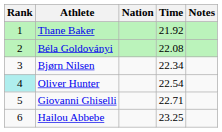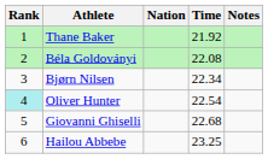 <table class="wikitable sortable" style="text-align:center">
 <tr>
 <th>Rank</th>
 <th>Athlete</th>
 <th>Nation</th>
 <th>Time</th>
 <th>Notes</th>
 </tr>
 <tr bgcolor=bbf3bb>
 <td>1</td>
 <td align=left><a href='#'>Thane Baker</a></td>
 <td align=left></td>
 <td>21.92</td>
 <td></td>
 </tr>
 <tr bgcolor=bbf3bb>
 <td>2</td>
 <td align=left><a href='#'>Béla Goldoványi</a></td>
 <td align=left></td>
 <td>22.08</td>
 <td></td>
 </tr>
 <tr>
 <td>3</td>
 <td align=left><a href='#'>Bjørn Nilsen</a></td>
 <td align=left></td>
 <td>22.34</td>
 <td></td>
 </tr>
 <tr>
 <td style="background: paleturquoise;">4</td>
 <td align=left><a href='#'>Oliver Hunter</a></td>
 <td align=left></td>
 <td>22.54</td>
 <td></td>
 </tr>
 <tr>
 <td>5</td>
 <td align=left><a href='#'>Giovanni Ghiselli</a></td>
 <td align=left></td>
-<td>22.71</td>
+<td>22.68</td>
 <td></td>
 </tr>
 <tr>
 <td>6</td>
 <td align=left><a href='#'>Hailou Abbebe</a></td>
 <td align=left></td>
 <td>23.25</td>
 <td></td>
 </tr>
 </table>
